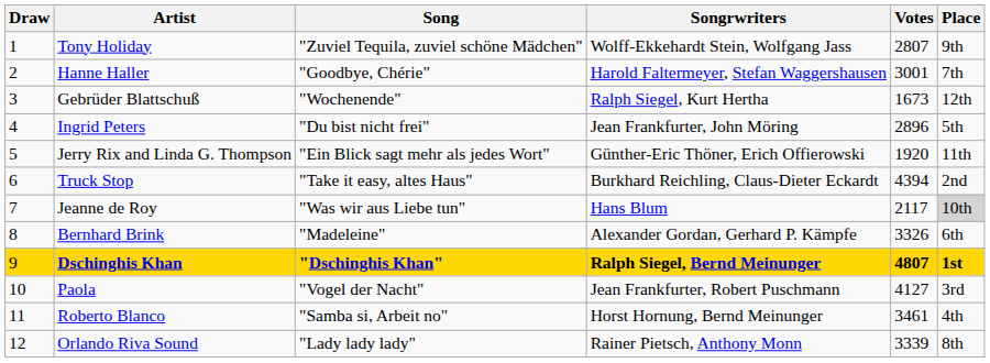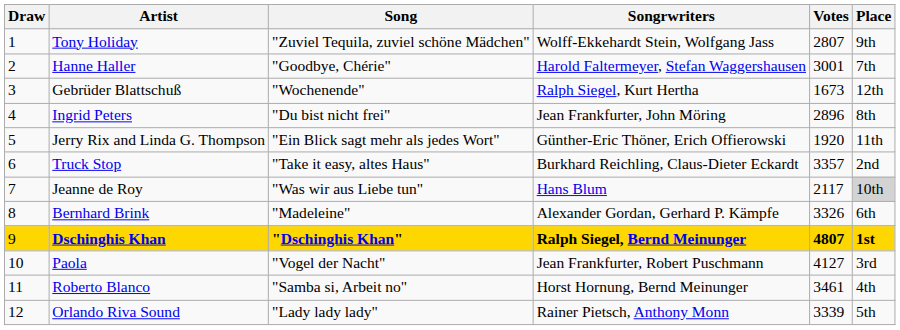 <table class="sortable wikitable">
 <tr>
 <th>Draw</th>
 <th>Artist</th>
 <th>Song</th>
 <th>Songrwriters</th>
 <th>Votes</th>
 <th>Place</th>
 </tr>
 <tr>
 <td>1</td>
 <td><a href='#'>Tony Holiday</a></td>
 <td>"Zuviel Tequila, zuviel schöne Mädchen"</td>
 <td>Wolff-Ekkehardt Stein, Wolfgang Jass</td>
 <td>2807</td>
 <td>9th</td>
 </tr>
 <tr>
 <td>2</td>
 <td><a href='#'>Hanne Haller</a></td>
 <td>"Goodbye, Chérie"</td>
 <td><a href='#'>Harold Faltermeyer</a>, <a href='#'>Stefan Waggershausen</a></td>
 <td>3001</td>
 <td>7th</td>
 </tr>
 <tr>
 <td>3</td>
 <td>Gebrüder Blattschuß</td>
 <td>"Wochenende"</td>
 <td><a href='#'>Ralph Siegel</a>, Kurt Hertha</td>
 <td>1673</td>
 <td>12th</td>
 </tr>
 <tr>
 <td>4</td>
 <td><a href='#'>Ingrid Peters</a></td>
 <td>"Du bist nicht frei"</td>
 <td>Jean Frankfurter, John Möring</td>
 <td>2896</td>
-<td>5th</td>
+<td>8th</td>
 </tr>
 <tr>
 <td>5</td>
 <td>Jerry Rix and Linda G. Thompson</td>
 <td>"Ein Blick sagt mehr als jedes Wort"</td>
 <td>Günther-Eric Thöner, Erich Offierowski</td>
 <td>1920</td>
 <td>11th</td>
 </tr>
 <tr>
 <td>6</td>
 <td><a href='#'>Truck Stop</a></td>
 <td>"Take it easy, altes Haus"</td>
 <td>Burkhard Reichling, Claus-Dieter Eckardt</td>
-<td>4394</td>
+<td>3357</td>
 <td>2nd</td>
 </tr>
 <tr>
 <td>7</td>
 <td>Jeanne de Roy</td>
 <td>"Was wir aus Liebe tun"</td>
 <td><a href='#'>Hans Blum</a></td>
 <td>2117</td>
 <td style="background: lightgrey;">10th</td>
 </tr>
 <tr>
 <td>8</td>
 <td><a href='#'>Bernhard Brink</a></td>
 <td>"Madeleine"</td>
 <td>Alexander Gordan, Gerhard P. Kämpfe</td>
 <td>3326</td>
 <td>6th</td>
 </tr>
 <tr bgcolor="gold">
 <td>9</td>
 <td><strong><a href='#'>Dschinghis Khan</a></strong></td>
 <td><strong>"<a href='#'>Dschinghis Khan</a>"</strong></td>
 <td><strong>Ralph Siegel, <a href='#'>Bernd Meinunger</a></strong></td>
 <td><strong>4807</strong></td>
 <td><strong>1st</strong></td>
 </tr>
 <tr>
 <td>10</td>
 <td><a href='#'>Paola</a></td>
 <td>"Vogel der Nacht"</td>
 <td>Jean Frankfurter, Robert Puschmann</td>
 <td>4127</td>
 <td>3rd</td>
 </tr>
 <tr>
 <td>11</td>
 <td><a href='#'>Roberto Blanco</a></td>
 <td>"Samba si, Arbeit no"</td>
 <td>Horst Hornung, Bernd Meinunger</td>
 <td>3461</td>
 <td>4th</td>
 </tr>
 <tr>
 <td>12</td>
 <td><a href='#'>Orlando Riva Sound</a></td>
 <td>"Lady lady lady"</td>
 <td>Rainer Pietsch, <a href='#'>Anthony Monn</a></td>
 <td>3339</td>
-<td>8th</td>
+<td>5th</td>
 </tr>
 </table>
